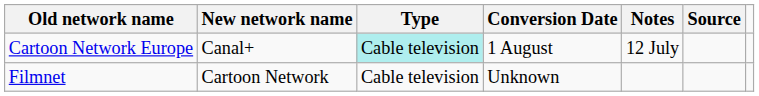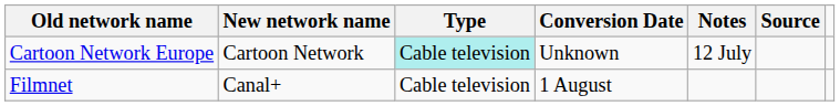 <table class="wikitable">
 <tr>
 <th>Old network name</th>
 <th>New network name</th>
 <th>Type</th>
 <th>Conversion Date</th>
 <th>Notes</th>
 <th>Source</th>
 </tr>
 <tr>
 <td><a href='#'>Cartoon Network Europe</a></td>
-<td>Canal+</td>
+<td>Cartoon Network</td>
 <td style="background: paleturquoise;">Cable television</td>
-<td>1 August</td>
+<td>Unknown</td>
 <td>12 July</td>
 <td></td>
 <td></td>
 </tr>
 <tr>
 <td><a href='#'>Filmnet</a></td>
-<td>Cartoon Network</td>
+<td>Canal+</td>
 <td>Cable television</td>
-<td>Unknown</td>
+<td>1 August</td>
 <td></td>
 <td></td>
 </tr>
 </table>
